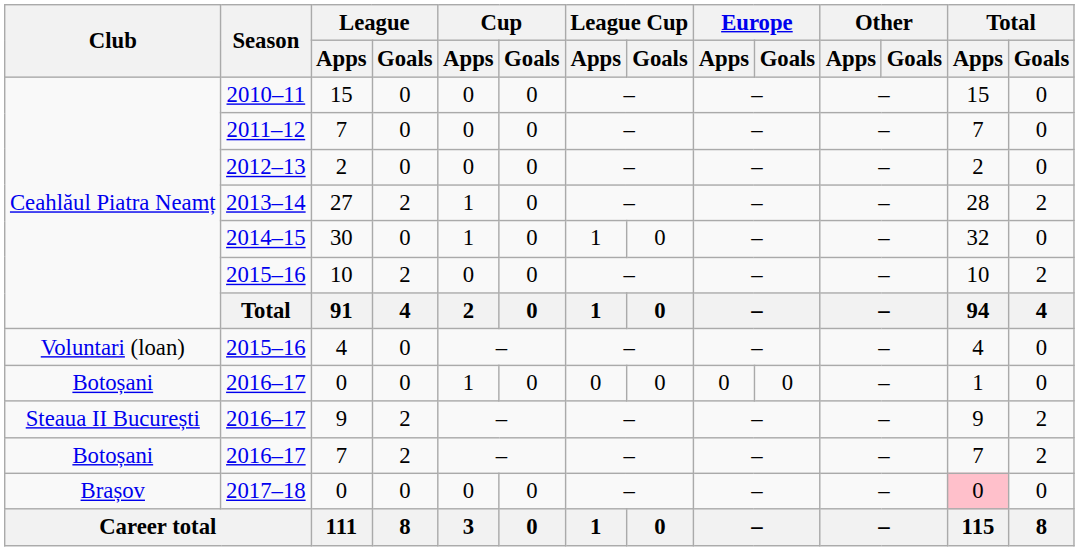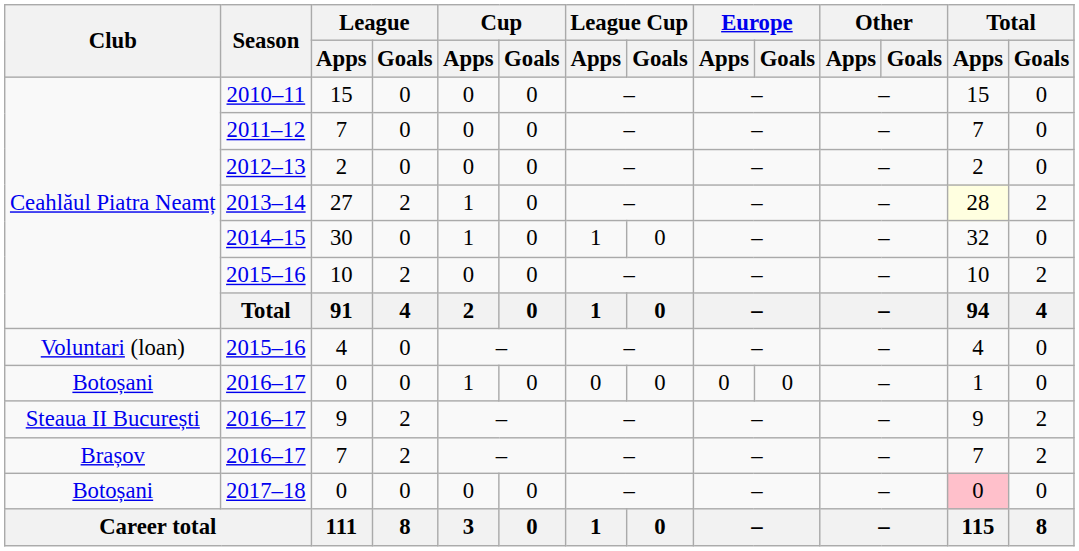 <table class="wikitable" style="text-align: center;">
 <tr>
 <th rowspan="2">Club</th>
 <th rowspan="2">Season</th>
 <th colspan="2">League</th>
 <th colspan="2">Cup</th>
 <th colspan="2">League Cup</th>
 <th colspan="2"><a href='#'>Europe</a></th>
 <th colspan="2">Other</th>
 <th colspan="3">Total</th>
 </tr>
 <tr>
 <th>Apps</th>
 <th>Goals</th>
 <th>Apps</th>
 <th>Goals</th>
 <th>Apps</th>
 <th>Goals</th>
 <th>Apps</th>
 <th>Goals</th>
 <th>Apps</th>
 <th>Goals</th>
 <th>Apps</th>
 <th>Goals</th>
 </tr>
 <tr>
 <td rowspan="7"><a href='#'>Ceahlăul Piatra Neamț</a></td>
 <td><a href='#'>2010–11</a></td>
 <td>15</td>
 <td>0</td>
 <td>0</td>
 <td>0</td>
 <td rowspan=1 colspan="2">–</td>
 <td rowspan=1 colspan="2">–</td>
 <td rowspan=1 colspan="2">–</td>
 <td>15</td>
 <td>0</td>
 </tr>
 <tr>
 <td><a href='#'>2011–12</a></td>
 <td>7</td>
 <td>0</td>
 <td>0</td>
 <td>0</td>
 <td rowspan=1 colspan="2">–</td>
 <td rowspan=1 colspan="2">–</td>
 <td rowspan=1 colspan="2">–</td>
 <td>7</td>
 <td>0</td>
 </tr>
 <tr>
 <td><a href='#'>2012–13</a></td>
 <td>2</td>
 <td>0</td>
 <td>0</td>
 <td>0</td>
 <td rowspan=1 colspan="2">–</td>
 <td rowspan=1 colspan="2">–</td>
 <td rowspan=1 colspan="2">–</td>
 <td>2</td>
 <td>0</td>
 </tr>
 <tr>
 <td><a href='#'>2013–14</a></td>
 <td>27</td>
 <td>2</td>
 <td>1</td>
 <td>0</td>
 <td rowspan=1 colspan="2">–</td>
 <td rowspan=1 colspan="2">–</td>
 <td rowspan=1 colspan="2">–</td>
-<td>28</td>
+<td style="background: lightyellow;">28</td>
 <td>2</td>
 </tr>
 <tr>
 <td><a href='#'>2014–15</a></td>
 <td>30</td>
 <td>0</td>
 <td>1</td>
 <td>0</td>
 <td>1</td>
 <td>0</td>
 <td rowspan=1 colspan="2">–</td>
 <td rowspan=1 colspan="2">–</td>
 <td>32</td>
 <td>0</td>
 </tr>
 <tr>
 <td><a href='#'>2015–16</a></td>
 <td>10</td>
 <td>2</td>
 <td>0</td>
 <td>0</td>
 <td rowspan=1 colspan="2">–</td>
 <td rowspan=1 colspan="2">–</td>
 <td rowspan=1 colspan="2">–</td>
 <td>10</td>
 <td>2</td>
 </tr>
 <tr>
 <th>Total</th>
 <th>91</th>
 <th>4</th>
 <th>2</th>
 <th>0</th>
 <th>1</th>
 <th>0</th>
 <th colspan="2">–</th>
 <th colspan="2">–</th>
 <th>94</th>
 <th>4</th>
 </tr>
 <tr>
 <td rowspan="1"><a href='#'>Voluntari</a> (loan)</td>
 <td><a href='#'>2015–16</a></td>
 <td>4</td>
 <td>0</td>
 <td colspan="2">–</td>
 <td colspan="2">–</td>
 <td colspan="2">–</td>
 <td colspan="2">–</td>
 <td>4</td>
 <td>0</td>
 </tr>
 <tr>
 <td rowspan="1"><a href='#'>Botoșani</a></td>
 <td><a href='#'>2016–17</a></td>
 <td>0</td>
 <td>0</td>
 <td>1</td>
 <td>0</td>
 <td>0</td>
 <td>0</td>
 <td>0</td>
 <td>0</td>
 <td rowspan=1 colspan="2">–</td>
 <td>1</td>
 <td>0</td>
 </tr>
 <tr>
 <td rowspan="1"><a href='#'>Steaua II București</a></td>
 <td><a href='#'>2016–17</a></td>
 <td>9</td>
 <td>2</td>
 <td rowspan=1 colspan="2">–</td>
 <td rowspan=1 colspan="2">–</td>
 <td rowspan=1 colspan="2">–</td>
 <td rowspan=1 colspan="2">–</td>
 <td>9</td>
 <td>2</td>
 </tr>
 <tr>
-<td rowspan="1"><a href='#'>Botoșani</a></td>
+<td rowspan="1"><a href='#'>Brașov</a></td>
 <td><a href='#'>2016–17</a></td>
 <td>7</td>
 <td>2</td>
 <td rowspan=1 colspan="2">–</td>
 <td rowspan=1 colspan="2">–</td>
 <td rowspan=1 colspan="2">–</td>
 <td rowspan=1 colspan="2">–</td>
 <td>7</td>
 <td>2</td>
 </tr>
 <tr>
-<td rowspan="1"><a href='#'>Brașov</a></td>
+<td rowspan="1"><a href='#'>Botoșani</a></td>
 <td><a href='#'>2017–18</a></td>
 <td>0</td>
 <td>0</td>
 <td>0</td>
 <td>0</td>
 <td rowspan=1 colspan="2">–</td>
 <td rowspan=1 colspan="2">–</td>
 <td rowspan=1 colspan="2">–</td>
 <td style="background: pink;">0</td>
 <td>0</td>
 </tr>
 <tr>
 <th colspan="2">Career total</th>
 <th>111</th>
 <th>8</th>
 <th>3</th>
 <th>0</th>
 <th>1</th>
 <th>0</th>
 <th colspan="2">–</th>
 <th colspan="2">–</th>
 <th>115</th>
 <th>8</th>
 </tr>
 </table>
